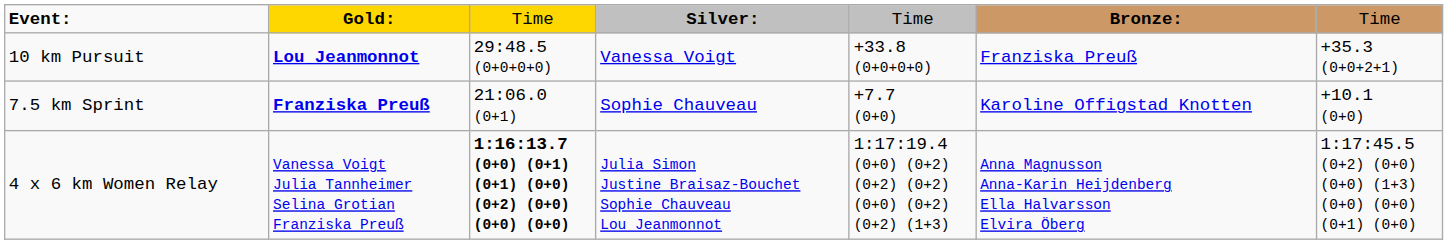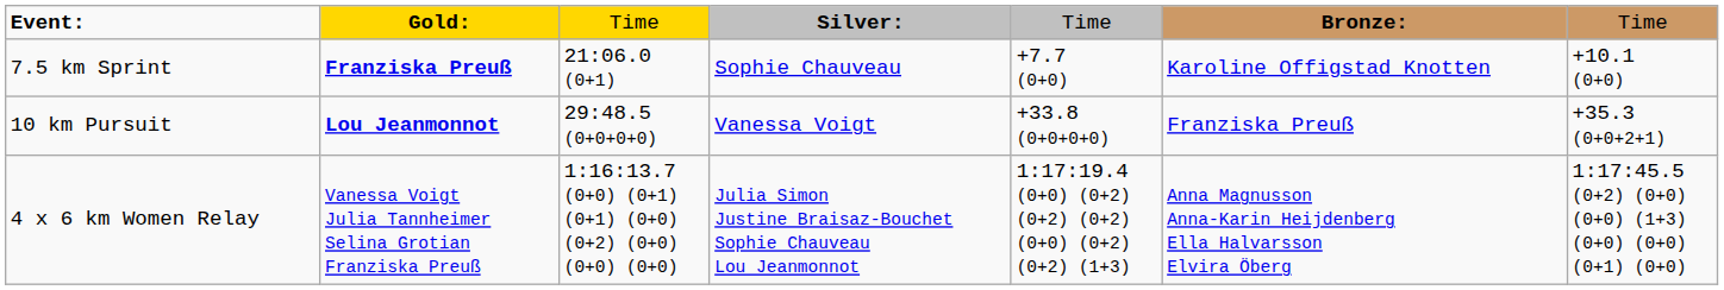 <table class="wikitable" width=85%>
 <tr>
 <td><strong>Event:</strong></td>
 <td style="text-align:center;background-color:gold;"><strong>Gold:</strong></td>
 <td style="text-align:center;background-color:gold;">Time</td>
 <td style="text-align:center;background-color:silver;"><strong>Silver:</strong></td>
 <td style="text-align:center;background-color:silver;">Time</td>
 <td style="text-align:center;background-color:#CC9966;"><strong>Bronze:</strong></td>
 <td style="text-align:center;background-color:#CC9966;">Time</td>
 </tr>
 <tr>
+<td>7.5 km Sprint</td>
+<td><strong><a href='#'>Franziska Preuß</a></strong><br><small></small></td>
+<td>21:06.0<br><small>(0+1)</small></td>
+<td><a href='#'>Sophie Chauveau</a><br><small></small></td>
+<td>+7.7<br><small>(0+0)</small></td>
+<td><a href='#'>Karoline Offigstad Knotten</a><br><small></small></td>
+<td>+10.1<br><small>(0+0)</small></td>
+</tr>
+<tr>
 <td>10 km Pursuit</td>
 <td><strong><a href='#'>Lou Jeanmonnot</a></strong><br><small></small></td>
 <td>29:48.5<br><small>(0+0+0+0)</small></td>
 <td><a href='#'>Vanessa Voigt</a><br><small></small></td>
 <td>+33.8<br><small>(0+0+0+0)</small></td>
 <td><a href='#'>Franziska Preuß</a><br><small></small></td>
 <td>+35.3<br><small>(0+0+2+1)</small></td>
 </tr>
 <tr>
-<td>7.5 km Sprint</td>
-<td><strong><a href='#'>Franziska Preuß</a></strong><br><small></small></td>
-<td>21:06.0<br><small>(0+1)</small></td>
-<td><a href='#'>Sophie Chauveau</a><br><small></small></td>
-<td>+7.7<br><small>(0+0)</small></td>
-<td><a href='#'>Karoline Offigstad Knotten</a><br><small></small></td>
-<td>+10.1<br><small>(0+0)</small></td>
-</tr>
-<tr>
 <td>4 x 6 km Women Relay</td>
 <td><strong></strong><br><small><a href='#'>Vanessa Voigt</a><br><a href='#'>Julia Tannheimer</a><br><a href='#'>Selina Grotian</a><br><a href='#'>Franziska Preuß</a></small></td>
-<td><strong>1:16:13.7<br><small>(0+0) (0+1)<br>(0+1) (0+0)<br>(0+2) (0+0)<br>(0+0) (0+0)</small></strong></td>
+<td>1:16:13.7<br><small>(0+0) (0+1)<br>(0+1) (0+0)<br>(0+2) (0+0)<br>(0+0) (0+0)</small></td>
 <td><br><small><a href='#'>Julia Simon</a><br><a href='#'>Justine Braisaz-Bouchet</a><br><a href='#'>Sophie Chauveau</a><br><a href='#'>Lou Jeanmonnot</a></small></td>
 <td>1:17:19.4<br><small>(0+0) (0+2)<br>(0+2) (0+2)<br>(0+0) (0+2)<br>(0+2) (1+3)</small></td>
 <td><br><small><a href='#'>Anna Magnusson</a><br><a href='#'>Anna-Karin Heijdenberg</a><br><a href='#'>Ella Halvarsson</a><br><a href='#'>Elvira Öberg</a></small></td>
 <td>1:17:45.5<br><small>(0+2) (0+0)<br>(0+0) (1+3)<br>(0+0) (0+0)<br>(0+1) (0+0)</small></td>
 </tr>
 </table>
